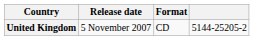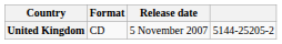 <table class="wikitable plainrowheaders">
 <tr>
 <th scope="col">Country</th>
+<th scope="col">Format</th>
 <th scope="col">Release date</th>
-<th scope="col">Format</th>
 <th scope="col"></th>
 </tr>
 <tr>
 <th scope="row">United Kingdom</th>
+<td>CD</td>
 <td>5 November 2007</td>
-<td>CD</td>
 <td>5144-25205-2</td>
 </tr>
 </table>
